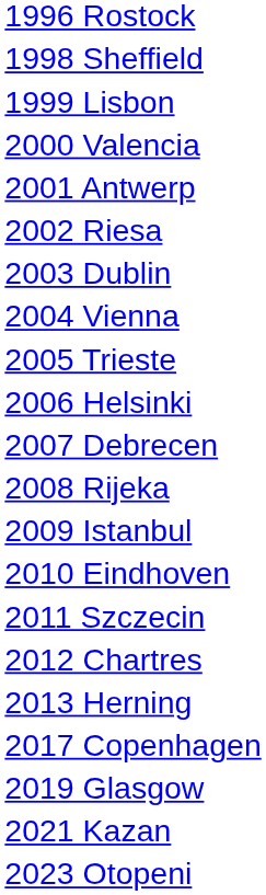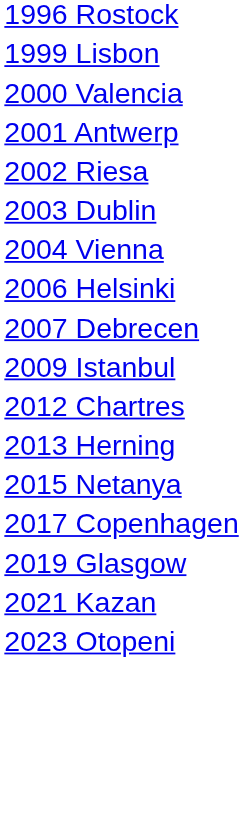 <table>
 <tr>
 <td><a href='#'>1996 Rostock</a></td>
-<td></td>
-<td></td>
-<td></td>
-</tr>
-<tr>
-<td><a href='#'>1998 Sheffield</a></td>
 <td></td>
 <td></td>
 <td></td>
 </tr>
 <tr>
 <td><a href='#'>1999 Lisbon</a></td>
 <td></td>
 <td></td>
 <td></td>
 </tr>
 <tr>
 <td><a href='#'>2000 Valencia</a></td>
 <td></td>
 <td></td>
 <td></td>
 </tr>
 <tr>
 <td><a href='#'>2001 Antwerp</a></td>
 <td></td>
 <td></td>
 <td></td>
 </tr>
 <tr>
 <td><a href='#'>2002 Riesa</a></td>
 <td></td>
 <td></td>
 <td></td>
 </tr>
 <tr>
 <td><a href='#'>2003 Dublin</a></td>
 <td></td>
 <td></td>
 <td></td>
 </tr>
 <tr>
 <td><a href='#'>2004 Vienna</a></td>
 <td></td>
 <td></td>
 <td></td>
 </tr>
 <tr>
-<td><a href='#'>2005 Trieste</a></td>
-<td></td>
-<td></td>
-<td></td>
-</tr>
-<tr>
 <td><a href='#'>2006 Helsinki</a></td>
 <td></td>
 <td></td>
 <td></td>
 </tr>
 <tr>
 <td><a href='#'>2007 Debrecen</a></td>
 <td></td>
 <td></td>
 <td></td>
 </tr>
 <tr>
-<td><a href='#'>2008 Rijeka</a></td>
-<td></td>
-<td></td>
-<td></td>
-</tr>
-<tr>
 <td><a href='#'>2009 Istanbul</a></td>
-<td></td>
-<td></td>
-<td></td>
-</tr>
-<tr>
-<td><a href='#'>2010 Eindhoven</a></td>
-<td></td>
-<td></td>
-<td></td>
-</tr>
-<tr>
-<td><a href='#'>2011 Szczecin</a></td>
 <td></td>
 <td></td>
 <td></td>
 </tr>
 <tr>
 <td><a href='#'>2012 Chartres</a></td>
 <td></td>
 <td></td>
 <td></td>
 </tr>
 <tr>
 <td><a href='#'>2013 Herning</a></td>
+<td></td>
+<td></td>
+<td></td>
+</tr>
+<tr>
+<td><a href='#'>2015 Netanya</a></td>
 <td></td>
 <td></td>
 <td></td>
 </tr>
 <tr>
 <td><a href='#'>2017 Copenhagen</a></td>
 <td></td>
 <td></td>
 <td></td>
 </tr>
 <tr>
 <td><a href='#'>2019 Glasgow</a></td>
 <td></td>
 <td></td>
 <td></td>
 </tr>
 <tr>
 <td><a href='#'>2021 Kazan</a></td>
 <td></td>
 <td></td>
 <td></td>
 </tr>
 <tr>
 <td><a href='#'>2023 Otopeni</a></td>
 <td></td>
 <td></td>
 <td></td>
 </tr>
 </table>
